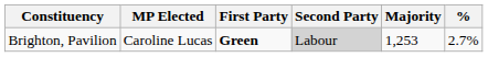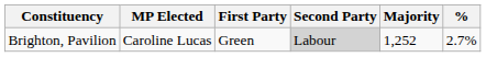 <table class="wikitable sortable">
 <tr>
 <th>Constituency</th>
 <th>MP Elected</th>
 <th>First Party</th>
 <th>Second Party</th>
 <th>Majority</th>
 <th>%</th>
 </tr>
 <tr>
 <td>Brighton, Pavilion</td>
 <td>Caroline Lucas</td>
-<td><strong>Green</strong></td>
+<td>Green</td>
 <td style="background: lightgrey;">Labour</td>
-<td>1,253</td>
+<td>1,252</td>
 <td>2.7%</td>
 </tr>
 </table>
